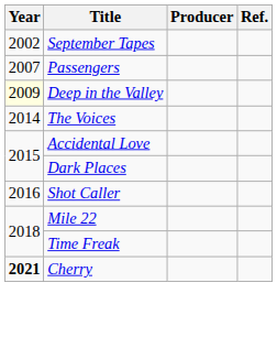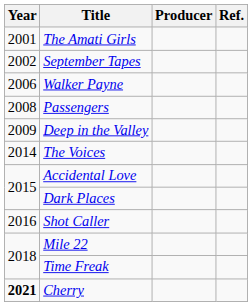 <table class="wikitable">
 <tr>
 <th>Year</th>
 <th>Title</th>
 <th>Producer</th>
 <th>Ref.</th>
 </tr>
 <tr>
+<td>2001</td>
+<td><em><a href='#'>The Amati Girls</a></em></td>
+<td></td>
+<td></td>
+</tr>
+<tr>
 <td>2002</td>
 <td><em><a href='#'>September Tapes</a></em></td>
 <td></td>
 <td></td>
 </tr>
 <tr>
-<td>2007</td>
+<td>2006</td>
+<td><em><a href='#'>Walker Payne</a></em></td>
+<td></td>
+<td></td>
+</tr>
+<tr>
+<td>2008</td>
 <td><a href='#'><em>Passengers</em></a></td>
 <td></td>
 <td></td>
 </tr>
 <tr>
-<td style="background: lightyellow;">2009</td>
+<td>2009</td>
 <td><em><a href='#'>Deep in the Valley</a></em></td>
 <td></td>
 <td></td>
 </tr>
 <tr>
 <td>2014</td>
 <td><em><a href='#'>The Voices</a></em></td>
 <td></td>
 <td></td>
 </tr>
 <tr>
 <td rowspan="2">2015</td>
 <td><em><a href='#'>Accidental Love</a></em></td>
 <td></td>
 <td></td>
 </tr>
 <tr>
 <td><a href='#'><em>Dark Places</em></a></td>
 <td></td>
 <td></td>
 </tr>
 <tr>
 <td>2016</td>
 <td><a href='#'><em>Shot Caller</em></a></td>
 <td></td>
 <td></td>
 </tr>
 <tr>
 <td rowspan="2">2018</td>
 <td><em><a href='#'>Mile 22</a></em></td>
 <td></td>
 <td></td>
 </tr>
 <tr>
 <td><em><a href='#'>Time Freak</a></em></td>
 <td></td>
 <td></td>
 </tr>
 <tr>
 <td><strong>2021</strong></td>
 <td><a href='#'><em>Cherry</em></a></td>
 <td></td>
 <td></td>
 </tr>
 </table>
